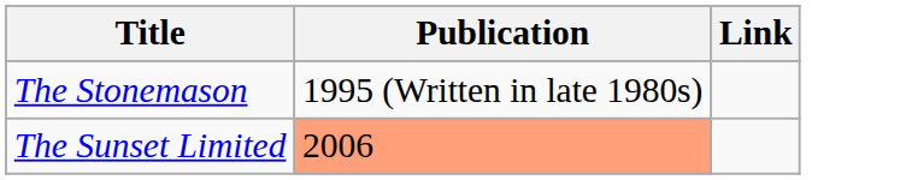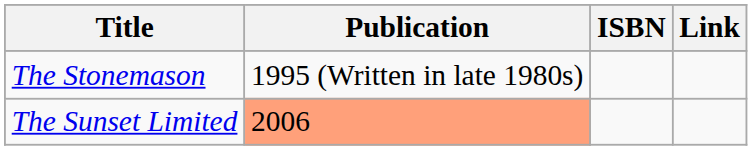 <table class="wikitable">
 <tr>
 <th>Title</th>
 <th>Publication</th>
+<th>ISBN</th>
 <th>Link</th>
 </tr>
 <tr>
 <td><em><a href='#'>The Stonemason</a></em></td>
 <td>1995 (Written in late 1980s)</td>
 <td></td>
+<td></td>
 </tr>
 <tr>
 <td><em><a href='#'>The Sunset Limited</a></em></td>
 <td style="background: lightsalmon;">2006</td>
 <td></td>
+<td></td>
 </tr>
 </table>
